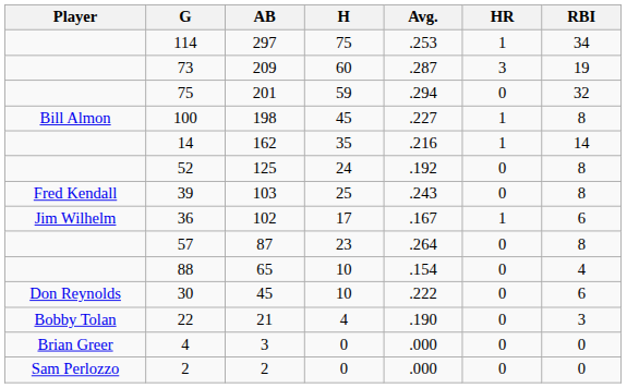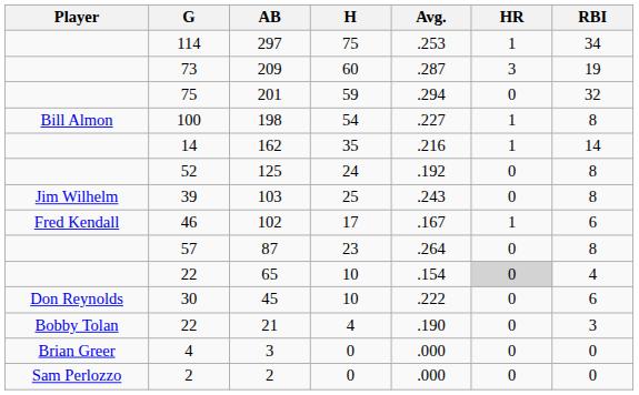 <table class="wikitable sortable">
 <tr>
 <th bgcolor="#DDDDFF" width="16%">Player</th>
 <th bgcolor="#DDDDFF" width="9%">G</th>
 <th bgcolor="#DDDDFF" width="9%">AB</th>
 <th bgcolor="#DDDDFF" width="9%">H</th>
 <th bgcolor="#DDDDFF" width="9%">Avg.</th>
 <th bgcolor="#DDDDFF" width="9%">HR</th>
 <th bgcolor="#DDDDFF" width="9%">RBI</th>
 </tr>
 <tr align="center">
 <td></td>
 <td>114</td>
 <td>297</td>
 <td>75</td>
 <td>.253</td>
 <td>1</td>
 <td>34</td>
 </tr>
 <tr align="center">
 <td></td>
 <td>73</td>
 <td>209</td>
 <td>60</td>
 <td>.287</td>
 <td>3</td>
 <td>19</td>
 </tr>
 <tr align="center">
 <td></td>
 <td>75</td>
 <td>201</td>
 <td>59</td>
 <td>.294</td>
 <td>0</td>
 <td>32</td>
 </tr>
 <tr align="center">
 <td><a href='#'>Bill Almon</a></td>
 <td>100</td>
 <td>198</td>
-<td>45</td>
+<td>54</td>
 <td>.227</td>
 <td>1</td>
 <td>8</td>
 </tr>
 <tr align=center>
 <td></td>
 <td>14</td>
 <td>162</td>
 <td>35</td>
 <td>.216</td>
 <td>1</td>
 <td>14</td>
 </tr>
 <tr align="center">
 <td></td>
 <td>52</td>
 <td>125</td>
 <td>24</td>
 <td>.192</td>
 <td>0</td>
 <td>8</td>
 </tr>
 <tr align="center">
-<td><a href='#'>Fred Kendall</a></td>
+<td><a href='#'>Jim Wilhelm</a></td>
 <td>39</td>
 <td>103</td>
 <td>25</td>
 <td>.243</td>
 <td>0</td>
 <td>8</td>
 </tr>
 <tr align=center>
-<td><a href='#'>Jim Wilhelm</a></td>
-<td>36</td>
+<td><a href='#'>Fred Kendall</a></td>
+<td>46</td>
 <td>102</td>
 <td>17</td>
 <td>.167</td>
 <td>1</td>
 <td>6</td>
 </tr>
 <tr align=center>
 <td></td>
 <td>57</td>
 <td>87</td>
 <td>23</td>
 <td>.264</td>
 <td>0</td>
 <td>8</td>
 </tr>
 <tr align="center">
 <td></td>
-<td>88</td>
+<td>22</td>
 <td>65</td>
 <td>10</td>
 <td>.154</td>
-<td>0</td>
+<td style="background: lightgrey;">0</td>
 <td>4</td>
 </tr>
 <tr align="center">
 <td><a href='#'>Don Reynolds</a></td>
 <td>30</td>
 <td>45</td>
 <td>10</td>
 <td>.222</td>
 <td>0</td>
 <td>6</td>
 </tr>
 <tr align=center>
 <td><a href='#'>Bobby Tolan</a></td>
 <td>22</td>
 <td>21</td>
 <td>4</td>
 <td>.190</td>
 <td>0</td>
 <td>3</td>
 </tr>
 <tr align=center>
 <td><a href='#'>Brian Greer</a></td>
 <td>4</td>
 <td>3</td>
 <td>0</td>
 <td>.000</td>
 <td>0</td>
 <td>0</td>
 </tr>
 <tr align=center>
 <td><a href='#'>Sam Perlozzo</a></td>
 <td>2</td>
 <td>2</td>
 <td>0</td>
 <td>.000</td>
 <td>0</td>
 <td>0</td>
 </tr>
 </table>
